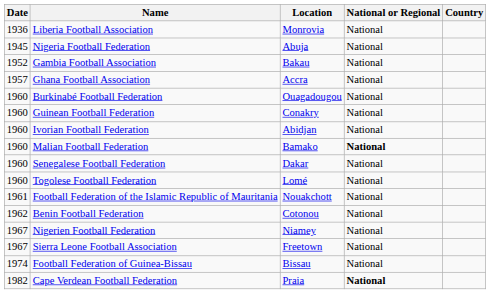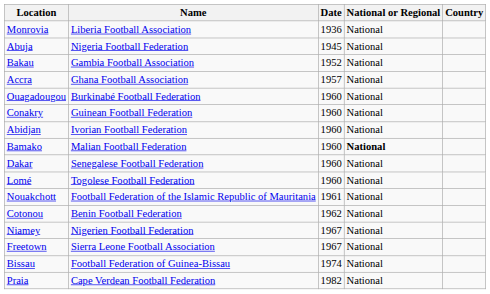 <table class="sortable wikitable">
 <tr>
+<th>Location</th>
+<th>Name</th>
 <th>Date</th>
-<th>Name</th>
-<th>Location</th>
 <th>National or Regional</th>
 <th>Country</th>
 </tr>
 <tr>
+<td><a href='#'>Monrovia</a></td>
+<td><a href='#'>Liberia Football Association</a></td>
 <td>1936</td>
-<td><a href='#'>Liberia Football Association</a></td>
-<td><a href='#'>Monrovia</a></td>
 <td>National</td>
 <td></td>
 </tr>
 <tr>
+<td><a href='#'>Abuja</a></td>
+<td><a href='#'>Nigeria Football Federation</a></td>
 <td>1945</td>
-<td><a href='#'>Nigeria Football Federation</a></td>
-<td><a href='#'>Abuja</a></td>
 <td>National</td>
 <td></td>
 </tr>
 <tr>
+<td><a href='#'>Bakau</a></td>
+<td><a href='#'>Gambia Football Association</a></td>
 <td>1952</td>
-<td><a href='#'>Gambia Football Association</a></td>
-<td><a href='#'>Bakau</a></td>
 <td>National</td>
 <td></td>
 </tr>
 <tr>
+<td><a href='#'>Accra</a></td>
+<td><a href='#'>Ghana Football Association</a></td>
 <td>1957</td>
-<td><a href='#'>Ghana Football Association</a></td>
-<td><a href='#'>Accra</a></td>
 <td>National</td>
 <td></td>
 </tr>
 <tr>
+<td><a href='#'>Ouagadougou</a></td>
+<td><a href='#'>Burkinabé Football Federation</a></td>
 <td>1960</td>
-<td><a href='#'>Burkinabé Football Federation</a></td>
-<td><a href='#'>Ouagadougou</a></td>
 <td>National</td>
 <td></td>
 </tr>
 <tr>
+<td><a href='#'>Conakry</a></td>
+<td><a href='#'>Guinean Football Federation</a></td>
 <td>1960</td>
-<td><a href='#'>Guinean Football Federation</a></td>
-<td><a href='#'>Conakry</a></td>
 <td>National</td>
 <td></td>
 </tr>
 <tr>
+<td><a href='#'>Abidjan</a></td>
+<td><a href='#'>Ivorian Football Federation</a></td>
 <td>1960</td>
-<td><a href='#'>Ivorian Football Federation</a></td>
-<td><a href='#'>Abidjan</a></td>
 <td>National</td>
 <td></td>
 </tr>
 <tr>
+<td><a href='#'>Bamako</a></td>
+<td><a href='#'>Malian Football Federation</a></td>
 <td>1960</td>
-<td><a href='#'>Malian Football Federation</a></td>
-<td><a href='#'>Bamako</a></td>
 <td><strong>National</strong></td>
 <td></td>
 </tr>
 <tr>
+<td><a href='#'>Dakar</a></td>
+<td><a href='#'>Senegalese Football Federation</a></td>
 <td>1960</td>
-<td><a href='#'>Senegalese Football Federation</a></td>
-<td><a href='#'>Dakar</a></td>
 <td>National</td>
 <td></td>
 </tr>
 <tr>
+<td><a href='#'>Lomé</a></td>
+<td><a href='#'>Togolese Football Federation</a></td>
 <td>1960</td>
-<td><a href='#'>Togolese Football Federation</a></td>
-<td><a href='#'>Lomé</a></td>
 <td>National</td>
 <td></td>
 </tr>
 <tr>
+<td><a href='#'>Nouakchott</a></td>
+<td><a href='#'>Football Federation of the Islamic Republic of Mauritania</a></td>
 <td>1961</td>
-<td><a href='#'>Football Federation of the Islamic Republic of Mauritania</a></td>
-<td><a href='#'>Nouakchott</a></td>
 <td>National</td>
 <td></td>
 </tr>
 <tr>
+<td><a href='#'>Cotonou</a></td>
+<td><a href='#'>Benin Football Federation</a></td>
 <td>1962</td>
-<td><a href='#'>Benin Football Federation</a></td>
-<td><a href='#'>Cotonou</a></td>
 <td>National</td>
 <td></td>
 </tr>
 <tr>
+<td><a href='#'>Niamey</a></td>
+<td><a href='#'>Nigerien Football Federation</a></td>
 <td>1967</td>
-<td><a href='#'>Nigerien Football Federation</a></td>
-<td><a href='#'>Niamey</a></td>
 <td>National</td>
 <td></td>
 </tr>
 <tr>
+<td><a href='#'>Freetown</a></td>
+<td><a href='#'>Sierra Leone Football Association</a></td>
 <td>1967</td>
-<td><a href='#'>Sierra Leone Football Association</a></td>
-<td><a href='#'>Freetown</a></td>
 <td>National</td>
 <td></td>
 </tr>
 <tr>
+<td><a href='#'>Bissau</a></td>
+<td><a href='#'>Football Federation of Guinea-Bissau</a></td>
 <td>1974</td>
-<td><a href='#'>Football Federation of Guinea-Bissau</a></td>
-<td><a href='#'>Bissau</a></td>
 <td>National</td>
 <td></td>
 </tr>
 <tr>
+<td><a href='#'>Praia</a></td>
+<td><a href='#'>Cape Verdean Football Federation</a></td>
 <td>1982</td>
-<td><a href='#'>Cape Verdean Football Federation</a></td>
-<td><a href='#'>Praia</a></td>
-<td><strong>National</strong></td>
+<td>National</td>
 <td></td>
 </tr>
 </table>
